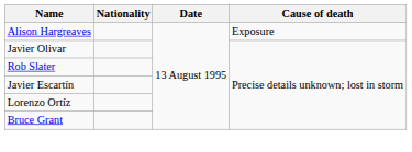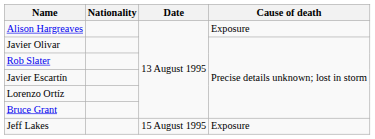 <table class="wikitable">
 <tr>
 <th>Name</th>
 <th>Nationality</th>
 <th>Date</th>
 <th>Cause of death</th>
 </tr>
 <tr>
 <td><a href='#'>Alison Hargreaves</a></td>
 <td></td>
 <td rowspan="6">13 August 1995</td>
 <td>Exposure</td>
 </tr>
 <tr>
 <td>Javier Olivar</td>
 <td></td>
 <td rowspan="5">Precise details unknown; lost in storm</td>
 </tr>
 <tr>
 <td><a href='#'>Rob Slater</a></td>
 <td></td>
 </tr>
 <tr>
 <td>Javier Escartín</td>
 <td></td>
 </tr>
 <tr>
 <td>Lorenzo Ortíz</td>
 <td></td>
 </tr>
 <tr>
 <td><a href='#'>Bruce Grant</a></td>
 <td></td>
 </tr>
+<tr>
+<td>Jeff Lakes</td>
+<td></td>
+<td>15 August 1995</td>
+<td>Exposure</td>
+</tr>
 </table>
